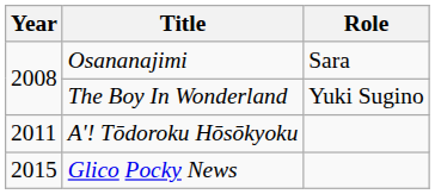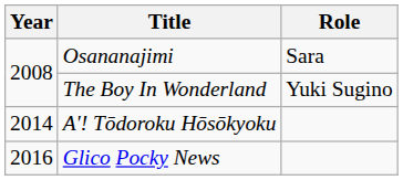 <table class="wikitable">
 <tr>
 <th>Year</th>
 <th>Title</th>
 <th>Role</th>
 </tr>
 <tr>
 <td rowspan="2">2008</td>
 <td><em>Osananajimi</em></td>
 <td>Sara</td>
 </tr>
 <tr>
 <td><em>The Boy In Wonderland</em></td>
 <td>Yuki Sugino</td>
 </tr>
 <tr>
-<td>2011</td>
+<td>2014</td>
 <td><em>A'! Tōdoroku Hōsōkyoku</em></td>
 <td></td>
 </tr>
 <tr>
-<td>2015</td>
+<td>2016</td>
 <td><em><a href='#'>Glico</a> <a href='#'>Pocky</a> News</em></td>
 <td></td>
 </tr>
 </table>
